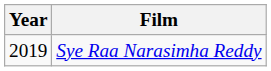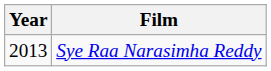 <table class="wikitable sortable">
 <tr>
 <th>Year</th>
 <th>Film</th>
 </tr>
 <tr>
-<td>2019</td>
+<td>2013</td>
 <td><em><a href='#'>Sye Raa Narasimha Reddy</a></em></td>
 </tr>
 </table>
